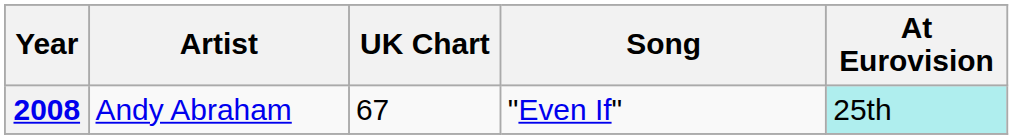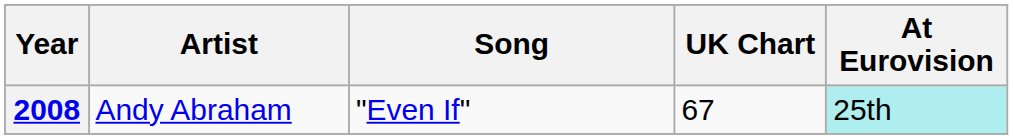 <table class="wikitable sortable plainrowheaders" style="width:86%;">
 <tr>
 <th style="width:4%;">Year</th>
 <th style="width:24%;">Artist</th>
+<th style="width:30%;">Song</th>
 <th style="width:14%;">UK Chart</th>
-<th style="width:30%;">Song</th>
 <th style="width:14%;">At Eurovision</th>
 </tr>
 <tr>
 <th scope="row"><a href='#'>2008</a></th>
 <td><a href='#'>Andy Abraham</a></td>
+<td>"<a href='#'>Even If</a>"</td>
 <td>67</td>
-<td>"<a href='#'>Even If</a>"</td>
 <td style="background: paleturquoise;">25th</td>
 </tr>
 </table>
